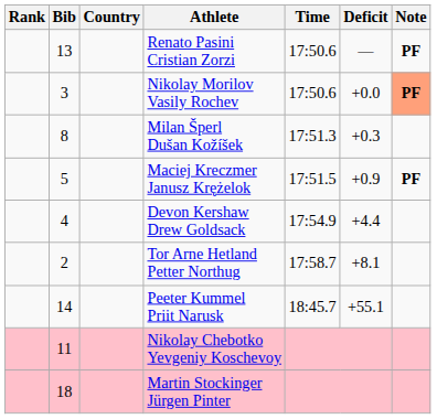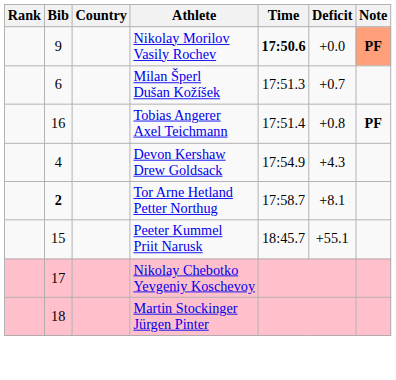 <table class="wikitable sortable" style="text-align:center">
 <tr>
 <th>Rank</th>
 <th>Bib</th>
 <th>Country</th>
 <th>Athlete</th>
 <th>Time</th>
 <th>Deficit</th>
 <th>Note</th>
 </tr>
 <tr>
 <td></td>
-<td>13</td>
-<td align=left></td>
-<td align=left><a href='#'>Renato Pasini</a><br><a href='#'>Cristian Zorzi</a></td>
-<td>17:50.6</td>
-<td>—</td>
-<td><strong>PF</strong></td>
-</tr>
-<tr>
-<td></td>
-<td>3</td>
+<td>9</td>
 <td align=left></td>
 <td align=left><a href='#'>Nikolay Morilov</a><br><a href='#'>Vasily Rochev</a></td>
-<td>17:50.6</td>
+<td><strong>17:50.6</strong></td>
 <td>+0.0</td>
 <td style="background: lightsalmon;"><strong>PF</strong></td>
 </tr>
 <tr>
 <td></td>
-<td>8</td>
+<td>6</td>
 <td align=left></td>
 <td align=left><a href='#'>Milan Šperl</a><br><a href='#'>Dušan Kožíšek</a></td>
 <td>17:51.3</td>
-<td>+0.3</td>
+<td>+0.7</td>
 <td></td>
 </tr>
 <tr>
 <td></td>
-<td>5</td>
+<td>16</td>
 <td align=left></td>
-<td align=left><a href='#'>Maciej Kreczmer</a><br><a href='#'>Janusz Krężelok</a></td>
-<td>17:51.5</td>
-<td>+0.9</td>
+<td align=left><a href='#'>Tobias Angerer</a><br><a href='#'>Axel Teichmann</a></td>
+<td>17:51.4</td>
+<td>+0.8</td>
 <td><strong>PF</strong></td>
 </tr>
 <tr>
 <td></td>
 <td>4</td>
 <td align=left></td>
 <td align=left><a href='#'>Devon Kershaw</a><br><a href='#'>Drew Goldsack</a></td>
 <td>17:54.9</td>
-<td>+4.4</td>
+<td>+4.3</td>
 <td></td>
 </tr>
 <tr>
 <td></td>
-<td>2</td>
+<td><strong>2</strong></td>
 <td align=left></td>
 <td align=left><a href='#'>Tor Arne Hetland</a><br><a href='#'>Petter Northug</a></td>
 <td>17:58.7</td>
 <td>+8.1</td>
 <td></td>
 </tr>
 <tr>
 <td></td>
-<td>14</td>
+<td>15</td>
 <td align=left></td>
 <td align=left><a href='#'>Peeter Kummel</a><br><a href='#'>Priit Narusk</a></td>
 <td>18:45.7</td>
 <td>+55.1</td>
 <td></td>
 </tr>
 <tr bgcolor=pink>
 <td></td>
-<td>11</td>
+<td>17</td>
 <td align=left></td>
 <td align=left><a href='#'>Nikolay Chebotko</a><br><a href='#'>Yevgeniy Koschevoy</a></td>
 <td colspan="2"> </td>
 <td></td>
 </tr>
 <tr bgcolor=pink>
 <td></td>
 <td>18</td>
 <td align=left></td>
 <td align=left><a href='#'>Martin Stockinger</a><br><a href='#'>Jürgen Pinter</a></td>
 <td colspan="2"> </td>
 <td></td>
 </tr>
 </table>
